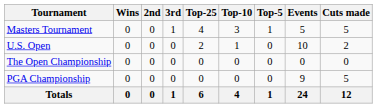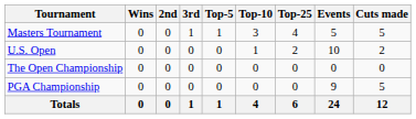 <table class=wikitable style=text-align:center>
 <tr>
 <th>Tournament</th>
 <th>Wins</th>
 <th>2nd</th>
 <th>3rd</th>
+<th>Top-5</th>
+<th>Top-10</th>
 <th>Top-25</th>
-<th>Top-10</th>
-<th>Top-5</th>
 <th>Events</th>
 <th>Cuts made</th>
 </tr>
 <tr>
 <td align=left><a href='#'>Masters Tournament</a></td>
 <td>0</td>
 <td>0</td>
 <td>1</td>
+<td>1</td>
+<td>3</td>
 <td>4</td>
-<td>3</td>
-<td>1</td>
 <td>5</td>
 <td>5</td>
 </tr>
 <tr>
 <td align=left><a href='#'>U.S. Open</a></td>
 <td>0</td>
 <td>0</td>
 <td>0</td>
+<td>0</td>
+<td>1</td>
 <td>2</td>
-<td>1</td>
-<td>0</td>
 <td>10</td>
 <td>2</td>
 </tr>
 <tr>
 <td align=left><a href='#'>The Open Championship</a></td>
 <td>0</td>
 <td>0</td>
 <td>0</td>
 <td>0</td>
 <td>0</td>
 <td>0</td>
 <td>0</td>
 <td>0</td>
 </tr>
 <tr>
 <td align=left><a href='#'>PGA Championship</a></td>
 <td>0</td>
 <td>0</td>
 <td>0</td>
 <td>0</td>
 <td>0</td>
 <td>0</td>
 <td>9</td>
 <td>5</td>
 </tr>
 <tr>
 <th>Totals</th>
 <th>0</th>
 <th>0</th>
 <th>1</th>
+<th>1</th>
+<th>4</th>
 <th>6</th>
-<th>4</th>
-<th>1</th>
 <th>24</th>
 <th>12</th>
 </tr>
 </table>
